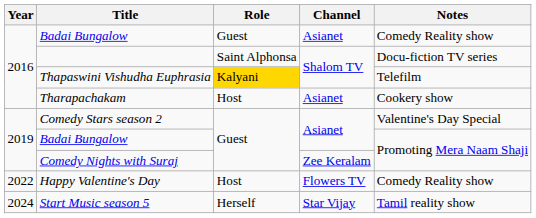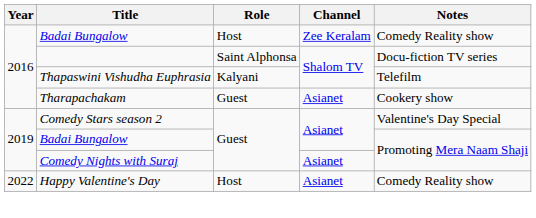 <table class=wikitable>
 <tr>
 <th>Year</th>
 <th>Title</th>
 <th>Role</th>
 <th>Channel</th>
 <th>Notes</th>
 </tr>
 <tr>
 <td rowspan=4>2016</td>
 <td><em><a href='#'>Badai Bungalow</a></em></td>
-<td>Guest</td>
-<td><a href='#'>Asianet</a></td>
+<td>Host</td>
+<td><a href='#'>Zee Keralam</a></td>
 <td>Comedy Reality show</td>
 </tr>
 <tr>
 <td><em></em></td>
 <td>Saint Alphonsa</td>
 <td rowspan=2><a href='#'>Shalom TV</a></td>
 <td>Docu-fiction TV series</td>
 </tr>
 <tr>
 <td><em>Thapaswini Vishudha Euphrasia</em></td>
-<td style="background: gold;">Kalyani</td>
+<td>Kalyani</td>
 <td>Telefilm</td>
 </tr>
 <tr>
 <td><em>Tharapachakam</em></td>
-<td>Host</td>
+<td>Guest</td>
 <td><a href='#'>Asianet</a></td>
 <td>Cookery show</td>
 </tr>
 <tr>
 <td rowspan=3>2019</td>
 <td><em>Comedy Stars season 2</em></td>
 <td rowspan=3>Guest</td>
 <td rowspan="2"><a href='#'>Asianet</a></td>
 <td>Valentine's Day Special</td>
 </tr>
 <tr>
 <td><em><a href='#'>Badai Bungalow</a></em></td>
 <td rowspan="2">Promoting <a href='#'>Mera Naam Shaji</a></td>
 </tr>
 <tr>
 <td><em><a href='#'>Comedy Nights with Suraj</a></em></td>
-<td><a href='#'>Zee Keralam</a></td>
+<td><a href='#'>Asianet</a></td>
 </tr>
 <tr>
 <td>2022</td>
 <td><em>Happy Valentine's Day</em></td>
 <td>Host</td>
-<td><a href='#'>Flowers TV</a></td>
+<td><a href='#'>Asianet</a></td>
 <td>Comedy Reality show </td>
 </tr>
-<tr>
-<td>2024</td>
-<td><em><a href='#'>Start Music season 5</a></em></td>
-<td>Herself</td>
-<td><a href='#'>Star Vijay</a></td>
-<td><a href='#'>Tamil</a> reality show</td>
-</tr>
 </table>
